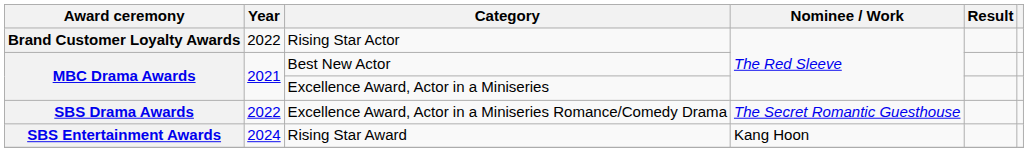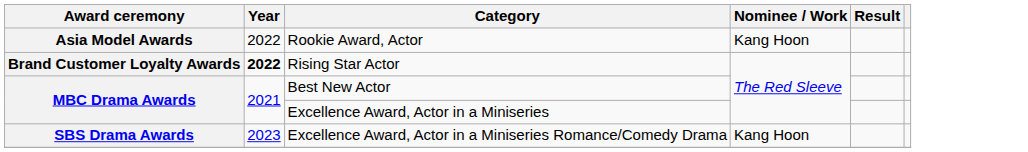 <table class="wikitable plainrowheaders sortable">
 <tr>
 <th scope="col">Award ceremony</th>
 <th scope="col">Year</th>
 <th scope="col">Category</th>
 <th scope="col">Nominee / Work</th>
 <th scope="col">Result</th>
 <th scope="col" class="unsortable"></th>
 </tr>
 <tr>
+<th scope="row">Asia Model Awards</th>
+<td style="text-align:center">2022</td>
+<td>Rookie Award, Actor</td>
+<td>Kang Hoon</td>
+<td></td>
+<td style="text-align:center"></td>
+</tr>
+<tr>
 <th scope="row">Brand Customer Loyalty Awards</th>
-<td style="text-align:center">2022</td>
+<td style="text-align:center"><strong>2022</strong></td>
 <td>Rising Star Actor</td>
 <td rowspan="3"><em><a href='#'>The Red Sleeve</a></em></td>
 <td></td>
 <td style="text-align:center"></td>
 </tr>
 <tr>
 <th scope="row" rowspan="2"><a href='#'>MBC Drama Awards</a></th>
 <td style="text-align:center" rowspan="2"><a href='#'>2021</a></td>
 <td>Best New Actor</td>
 <td></td>
 <td style="text-align:center"></td>
 </tr>
 <tr>
 <td>Excellence Award, Actor in a Miniseries</td>
 <td></td>
 <td style="text-align:center"></td>
 </tr>
 <tr>
 <th scope="row" rowspan="1"><a href='#'>SBS Drama Awards</a></th>
-<td style="text-align:center"><a href='#'>2022</a></td>
+<td style="text-align:center"><a href='#'>2023</a></td>
 <td>Excellence Award, Actor in a Miniseries Romance/Comedy Drama</td>
-<td><em><a href='#'>The Secret Romantic Guesthouse</a></em></td>
-<td></td>
-<td style="text-align:center"></td>
-</tr>
-<tr>
-<th scope="row"  rowspan="1"><a href='#'>SBS Entertainment Awards</a></th>
-<td style="text-align:center"><a href='#'>2024</a></td>
-<td>Rising Star Award</td>
 <td>Kang Hoon</td>
 <td></td>
 <td style="text-align:center"></td>
 </tr>
 <tr>
 </tr>
 </table>
